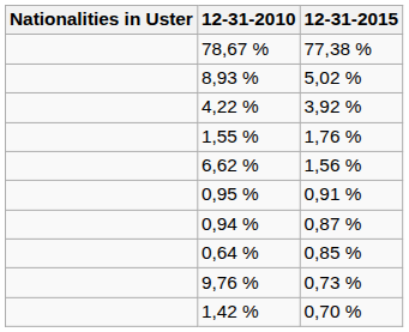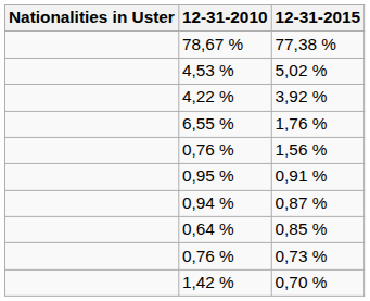 <table class="wikitable">
 <tr>
 <th>Nationalities in Uster</th>
 <th>12-31-2010</th>
 <th>12-31-2015</th>
 </tr>
 <tr>
 <td></td>
 <td>78,67 %</td>
 <td>77,38 %</td>
 </tr>
 <tr>
 <td></td>
-<td>8,93 %</td>
+<td>4,53 %</td>
 <td>5,02 %</td>
 </tr>
 <tr>
 <td></td>
 <td>4,22 %</td>
 <td>3,92 %</td>
 </tr>
 <tr>
 <td></td>
-<td>1,55 %</td>
+<td>6,55 %</td>
 <td>1,76 %</td>
 </tr>
 <tr>
 <td></td>
-<td>6,62 %</td>
+<td>0,76 %</td>
 <td>1,56 %</td>
 </tr>
 <tr>
 <td></td>
 <td>0,95 %</td>
 <td>0,91 %</td>
 </tr>
 <tr>
 <td></td>
 <td>0,94 %</td>
 <td>0,87 %</td>
 </tr>
 <tr>
 <td></td>
 <td>0,64 %</td>
 <td>0,85 %</td>
 </tr>
 <tr>
 <td></td>
-<td>9,76 %</td>
+<td>0,76 %</td>
 <td>0,73 %</td>
 </tr>
 <tr>
 <td></td>
 <td>1,42 %</td>
 <td>0,70 %</td>
 </tr>
 </table>
